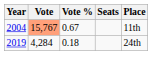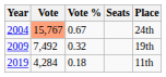 <table class="wikitable">
 <tr>
 <th>Year</th>
 <th>Vote</th>
 <th>Vote %</th>
 <th>Seats</th>
 <th>Place</th>
 </tr>
 <tr>
 <td><a href='#'>2004</a></td>
 <td style="background: lightsalmon;">15,767</td>
 <td>0.67</td>
 <td></td>
-<td>11th</td>
+<td>24th </td>
+</tr>
+<tr>
+<td><a href='#'>2009</a></td>
+<td>7,492 </td>
+<td>0.32 </td>
+<td></td>
+<td>19th </td>
 </tr>
 <tr>
 <td><a href='#'>2019</a></td>
 <td>4,284 </td>
 <td>0.18 </td>
 <td></td>
-<td>24th </td>
+<td>11th</td>
 </tr>
 </table>
